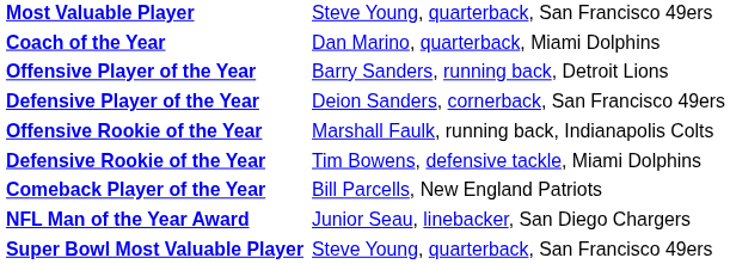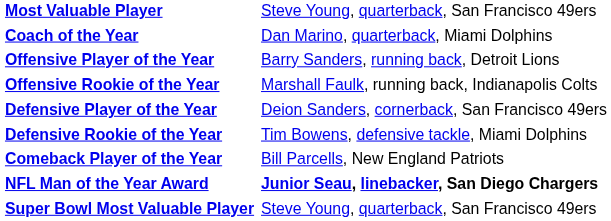 <table cellpadding="3" cellspacing="1">
 <tr>
 <td><strong><a href='#'>Most Valuable Player</a></strong></td>
 <td><a href='#'>Steve Young</a>, <a href='#'>quarterback</a>, San Francisco 49ers</td>
 </tr>
 <tr>
 <td><strong><a href='#'>Coach of the Year</a></strong></td>
 <td><a href='#'>Dan Marino</a>, <a href='#'>quarterback</a>, Miami Dolphins</td>
 </tr>
 <tr>
 <td><strong><a href='#'>Offensive Player of the Year</a></strong></td>
 <td><a href='#'>Barry Sanders</a>, <a href='#'>running back</a>, Detroit Lions</td>
 </tr>
 <tr>
+<td><strong><a href='#'>Offensive Rookie of the Year</a></strong></td>
+<td><a href='#'>Marshall Faulk</a>, running back, Indianapolis Colts</td>
+</tr>
+<tr>
 <td><strong><a href='#'>Defensive Player of the Year</a></strong></td>
 <td><a href='#'>Deion Sanders</a>, <a href='#'>cornerback</a>, San Francisco 49ers</td>
-</tr>
-<tr>
-<td><strong><a href='#'>Offensive Rookie of the Year</a></strong></td>
-<td><a href='#'>Marshall Faulk</a>, running back, Indianapolis Colts</td>
 </tr>
 <tr>
 <td><strong><a href='#'>Defensive Rookie of the Year</a></strong></td>
 <td><a href='#'>Tim Bowens</a>, <a href='#'>defensive tackle</a>, Miami Dolphins</td>
 </tr>
 <tr>
 <td><strong><a href='#'>Comeback Player of the Year</a></strong></td>
 <td><a href='#'>Bill Parcells</a>, New England Patriots</td>
 </tr>
 <tr>
 <td><strong><a href='#'>NFL Man of the Year Award</a></strong></td>
-<td><a href='#'>Junior Seau</a>, <a href='#'>linebacker</a>, San Diego Chargers</td>
+<td><strong><a href='#'>Junior Seau</a>, <a href='#'>linebacker</a>, San Diego Chargers</strong></td>
 </tr>
 <tr>
 <td><strong><a href='#'>Super Bowl Most Valuable Player</a></strong></td>
 <td><a href='#'>Steve Young</a>, <a href='#'>quarterback</a>, San Francisco 49ers</td>
 </tr>
 </table>
